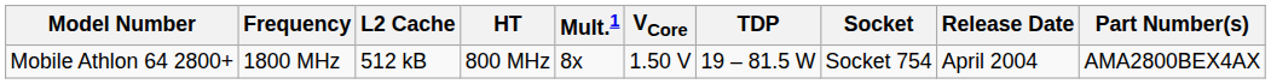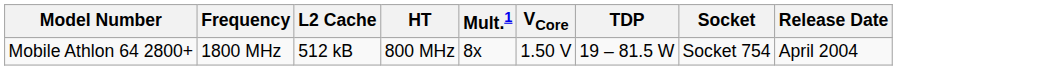 <table class="wikitable">
 <tr>
 <th>Model Number</th>
 <th>Frequency</th>
 <th>L2 Cache</th>
 <th>HT</th>
 <th>Mult.<sup><a href='#'>1</a></sup></th>
 <th>V<sub>Core</sub></th>
 <th>TDP</th>
 <th>Socket</th>
 <th>Release Date</th>
-<th>Part Number(s)</th>
 </tr>
 <tr>
 <td>Mobile Athlon 64 2800+</td>
 <td>1800 MHz</td>
 <td>512 kB</td>
 <td>800 MHz</td>
 <td>8x</td>
 <td>1.50 V</td>
 <td>19 – 81.5 W</td>
 <td>Socket 754</td>
 <td>April 2004</td>
-<td>AMA2800BEX4AX</td>
 </tr>
 </table>
